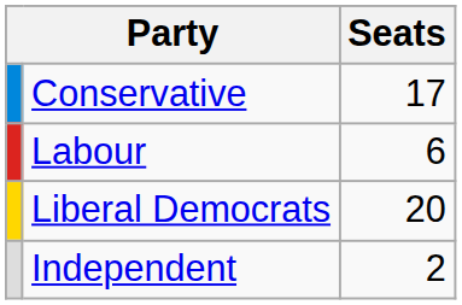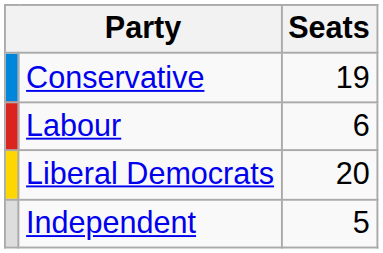 <table class="wikitable">
 <tr>
 <th colspan=2>Party</th>
 <th>Seats</th>
 </tr>
 <tr>
 <th style="background-color: #0087DC"></th>
 <td><a href='#'>Conservative</a></td>
-<td align=right>17</td>
+<td align=right>19</td>
 </tr>
 <tr>
 <th style="background-color: #DC241f"></th>
 <td><a href='#'>Labour</a></td>
 <td align=right>6</td>
 </tr>
 <tr>
 <th style="background-color: #ffd700"></th>
 <td><a href='#'>Liberal Democrats</a></td>
 <td align=right>20</td>
 </tr>
 <tr>
 <th style="background-color: #DDDDDD"></th>
 <td><a href='#'>Independent</a></td>
-<td align=right>2</td>
+<td align=right>5</td>
 </tr>
 </table>
